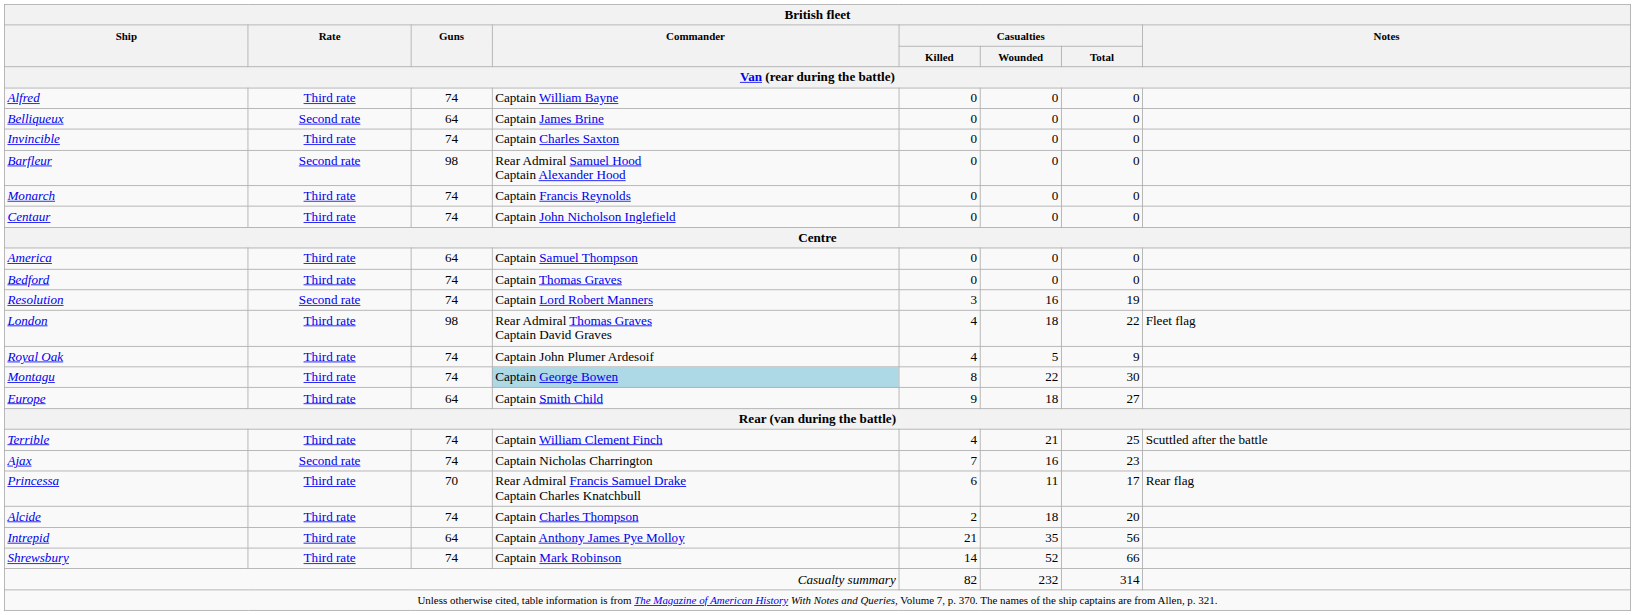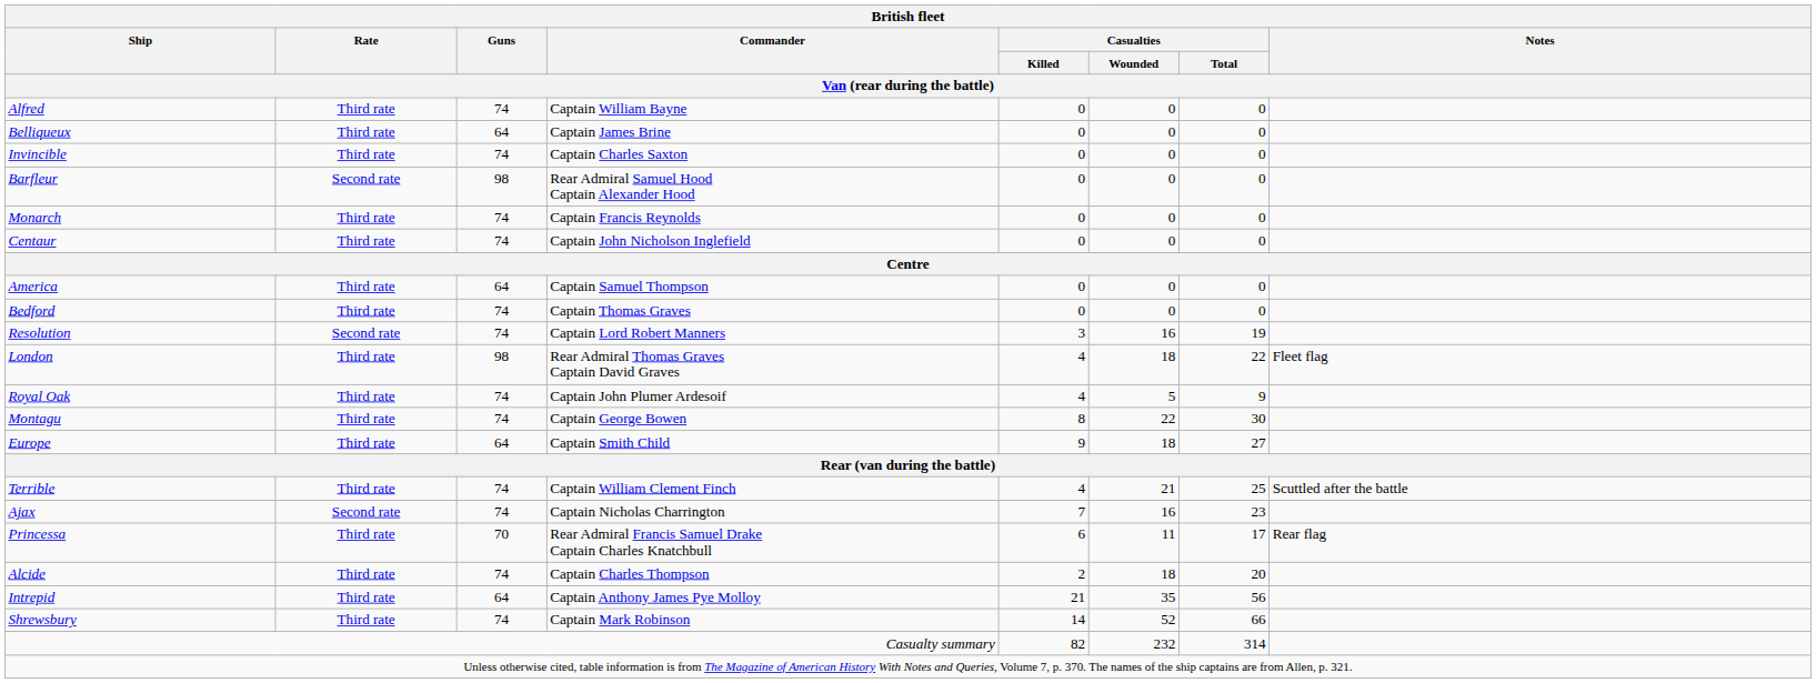 <table class="wikitable" width=100%>
 <tr valign="top">
 <th colspan="8" bgcolor="white">British fleet</th>
 </tr>
 <tr valign="top">
 <th width=15%; align= center rowspan=2><small> Ship </small></th>
 <th width=10%; align= center rowspan=2><small> Rate </small></th>
 <th width=5%; align= center rowspan=2><small> Guns </small></th>
 <th width=25%; align= center rowspan=2><small> Commander </small></th>
 <th width=15%; align= center colspan=3><small>Casualties</small></th>
 <th width=30%; align= center rowspan=2><small>Notes</small></th>
 </tr>
 <tr valign="top">
 <th width=5%; align= center><small> Killed </small></th>
 <th width=5%; align= center><small> Wounded </small></th>
 <th width=5%; align= center><small> Total</small></th>
 </tr>
 <tr>
 <th colspan=8 align=center><strong><a href='#'>Van</a> (rear during the battle)</strong></th>
 </tr>
 <tr valign="top">
 <td align= left><a href='#'><em>Alfred</em></a></td>
 <td align= center><a href='#'>Third rate</a></td>
 <td align= center>74</td>
 <td align= left>Captain <a href='#'>William Bayne</a></td>
 <td align= right>0</td>
 <td align= right>0</td>
 <td align= right>0</td>
 <td align= left></td>
 </tr>
 <tr valign="top">
 <td align= left><a href='#'><em>Belliqueux</em></a></td>
-<td align= center><a href='#'>Second rate</a></td>
+<td align= center><a href='#'>Third rate</a></td>
 <td align= center>64</td>
 <td align= left>Captain <a href='#'>James Brine</a></td>
 <td align= right>0</td>
 <td align= right>0</td>
 <td align= right>0</td>
 <td align= left></td>
 </tr>
 <tr valign="top">
 <td align= left><a href='#'><em>Invincible</em></a></td>
 <td align= center><a href='#'>Third rate</a></td>
 <td align= center>74</td>
 <td align= left>Captain <a href='#'>Charles Saxton</a></td>
 <td align= right>0</td>
 <td align= right>0</td>
 <td align= right>0</td>
 <td align= left></td>
 </tr>
 <tr valign="top">
 <td align= left><a href='#'><em>Barfleur</em></a></td>
 <td align= center><a href='#'>Second rate</a></td>
 <td align= center>98</td>
 <td align= left>Rear Admiral <a href='#'>Samuel Hood</a><br>Captain <a href='#'>Alexander Hood</a></td>
 <td align= right>0</td>
 <td align= right>0</td>
 <td align= right>0</td>
 <td align= left></td>
 </tr>
 <tr valign="top">
 <td align= left><a href='#'><em>Monarch</em></a></td>
 <td align= center><a href='#'>Third rate</a></td>
 <td align= center>74</td>
 <td align= left>Captain <a href='#'>Francis Reynolds</a></td>
 <td align= right>0</td>
 <td align= right>0</td>
 <td align= right>0</td>
 <td align= left></td>
 </tr>
 <tr valign="top">
 <td align= left><a href='#'><em>Centaur</em></a></td>
 <td align= center><a href='#'>Third rate</a></td>
 <td align= center>74</td>
 <td align= left>Captain <a href='#'>John Nicholson Inglefield</a></td>
 <td align= right>0</td>
 <td align= right>0</td>
 <td align= right>0</td>
 <td align= left></td>
 </tr>
 <tr>
 <th colspan=8 align=center><strong>Centre</strong></th>
 </tr>
 <tr valign="top">
 <td align= left><a href='#'><em>America</em></a></td>
 <td align= center><a href='#'>Third rate</a></td>
 <td align= center>64</td>
 <td align= left>Captain <a href='#'>Samuel Thompson</a></td>
 <td align= right>0</td>
 <td align= right>0</td>
 <td align= right>0</td>
 <td align= left></td>
 </tr>
 <tr valign="top">
 <td align= left><a href='#'><em>Bedford</em></a></td>
 <td align= center><a href='#'>Third rate</a></td>
 <td align= center>74</td>
 <td align= left>Captain <a href='#'>Thomas Graves</a></td>
 <td align= right>0</td>
 <td align= right>0</td>
 <td align= right>0</td>
 <td align= left></td>
 </tr>
 <tr valign="top">
 <td align= left><a href='#'><em>Resolution</em></a></td>
 <td align= center><a href='#'>Second rate</a></td>
 <td align= center>74</td>
 <td align= left>Captain <a href='#'>Lord Robert Manners</a></td>
 <td align= right>3</td>
 <td align= right>16</td>
 <td align= right>19</td>
 <td align= left></td>
 </tr>
 <tr valign="top">
 <td align= left><a href='#'><em>London</em></a></td>
 <td align= center><a href='#'>Third rate</a></td>
 <td align= center>98</td>
 <td align= left>Rear Admiral <a href='#'>Thomas Graves</a><br> Captain David Graves</td>
 <td align= right>4</td>
 <td align= right>18</td>
 <td align= right>22</td>
 <td align= left>Fleet flag</td>
 </tr>
 <tr valign="top">
 <td align= left><a href='#'><em>Royal Oak</em></a></td>
 <td align= center><a href='#'>Third rate</a></td>
 <td align= center>74</td>
 <td align= left>Captain John Plumer Ardesoif</td>
 <td align= right>4</td>
 <td align= right>5</td>
 <td align= right>9</td>
 <td align= left></td>
 </tr>
 <tr valign="top">
 <td align= left><a href='#'><em>Montagu</em></a></td>
 <td align= center><a href='#'>Third rate</a></td>
 <td align= center>74</td>
-<td align= left style="background: lightblue;">Captain <a href='#'>George Bowen</a></td>
+<td align= left>Captain <a href='#'>George Bowen</a></td>
 <td align= right>8</td>
 <td align= right>22</td>
 <td align= right>30</td>
 <td align= left></td>
 </tr>
 <tr valign="top">
 <td align= left><a href='#'><em>Europe</em></a></td>
 <td align= center><a href='#'>Third rate</a></td>
 <td align= center>64</td>
 <td align= left>Captain <a href='#'>Smith Child</a></td>
 <td align= right>9</td>
 <td align= right>18</td>
 <td align= right>27</td>
 <td align= left></td>
 </tr>
 <tr>
 <th colspan=8 align=center>Rear (van during the battle)</th>
 </tr>
 <tr valign="top">
 <td align= left><a href='#'><em>Terrible</em></a></td>
 <td align= center><a href='#'>Third rate</a></td>
 <td align= center>74</td>
 <td align= left>Captain <a href='#'>William Clement Finch</a></td>
 <td align= right>4</td>
 <td align= right>21</td>
 <td align= right>25</td>
 <td align= left>Scuttled after the battle</td>
 </tr>
 <tr valign="top">
 <td align= left><a href='#'><em>Ajax</em></a></td>
 <td align= center><a href='#'>Second rate</a></td>
 <td align= center>74</td>
 <td align= left>Captain Nicholas Charrington</td>
 <td align= right>7</td>
 <td align= right>16</td>
 <td align= right>23</td>
 <td align= left></td>
 </tr>
 <tr valign="top">
 <td align= left><a href='#'><em>Princessa</em></a></td>
 <td align= center><a href='#'>Third rate</a></td>
 <td align= center>70</td>
 <td align= left>Rear Admiral <a href='#'>Francis Samuel Drake</a><br> Captain Charles Knatchbull</td>
 <td align= right>6</td>
 <td align= right>11</td>
 <td align= right>17</td>
 <td align= left>Rear flag</td>
 </tr>
 <tr valign="top">
 <td align= left><a href='#'><em>Alcide</em></a></td>
 <td align= center><a href='#'>Third rate</a></td>
 <td align= center>74</td>
 <td align= left>Captain <a href='#'>Charles Thompson</a></td>
 <td align= right>2</td>
 <td align= right>18</td>
 <td align= right>20</td>
 <td align= left></td>
 </tr>
 <tr valign="top">
 <td align= left><a href='#'><em>Intrepid</em></a></td>
 <td align= center><a href='#'>Third rate</a></td>
 <td align= center>64</td>
 <td align= left>Captain <a href='#'>Anthony James Pye Molloy</a></td>
 <td align= right>21</td>
 <td align= right>35</td>
 <td align= right>56</td>
 <td align= left></td>
 </tr>
 <tr valign="top">
 <td align= left><a href='#'><em>Shrewsbury</em></a></td>
 <td align= center><a href='#'>Third rate</a></td>
 <td align= center>74</td>
 <td align= left>Captain <a href='#'>Mark Robinson</a></td>
 <td align= right>14</td>
 <td align= right>52</td>
 <td align= right>66</td>
 <td align= left></td>
 </tr>
 <tr>
 <td align=right colspan=4><em>Casualty summary</em></td>
 <td align= right>82</td>
 <td align= right>232</td>
 <td align= right>314</td>
 <td align= right></td>
 </tr>
 <tr>
 <td colspan=8 align=center><small>Unless otherwise cited, table information is from <em><a href='#'>The Magazine of American History</a> With Notes and Queries</em>, Volume 7, p. 370.  The names of the ship captains are from Allen, p. 321.</small></td>
 </tr>
 </table>
